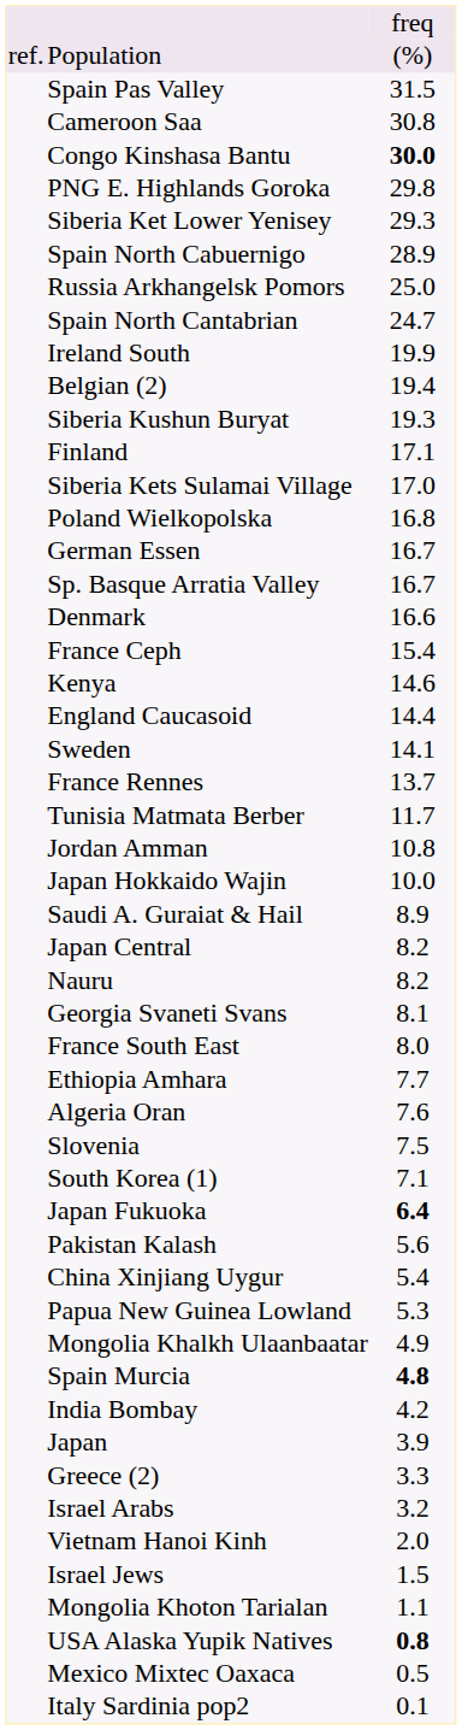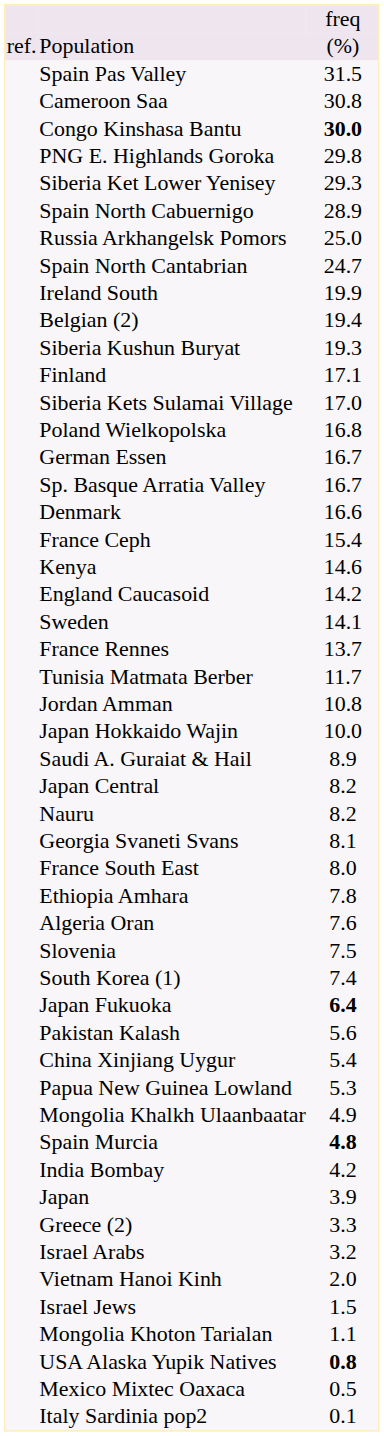 <table border="0" cellspacing="0" cellpadding="1" align="left" style="text-align:center; margin-right: 2em;  border:1px #ffeebb solid; background:#f8f6f8; ">
 <tr style="background:#efe5ef">
 <td></td>
 <td></td>
 <td>freq</td>
 </tr>
 <tr style="background:#eee5ef">
 <td>ref.</td>
 <td align="left">Population</td>
 <td style="width:50px">(%)</td>
 </tr>
 <tr>
 <td></td>
 <td align="left">Spain Pas Valley</td>
 <td>31.5</td>
 </tr>
 <tr>
 <td></td>
 <td align="left">Cameroon Saa</td>
 <td>30.8</td>
 </tr>
 <tr>
 <td></td>
 <td align="left">Congo Kinshasa Bantu</td>
 <td><strong>30.0</strong></td>
 </tr>
 <tr>
 <td></td>
 <td align="left">PNG E. Highlands Goroka</td>
 <td>29.8</td>
 </tr>
 <tr>
 <td></td>
 <td align="left">Siberia Ket Lower Yenisey</td>
 <td>29.3</td>
 </tr>
 <tr>
 <td></td>
 <td align="left">Spain North Cabuernigo</td>
 <td>28.9</td>
 </tr>
 <tr>
 <td></td>
 <td align="left">Russia Arkhangelsk Pomors</td>
 <td>25.0</td>
 </tr>
 <tr>
 <td></td>
 <td align="left">Spain North Cantabrian</td>
 <td>24.7</td>
 </tr>
 <tr>
 <td></td>
 <td align="left">Ireland South</td>
 <td>19.9</td>
 </tr>
 <tr>
 <td></td>
 <td align="left">Belgian (2)</td>
 <td>19.4</td>
 </tr>
 <tr>
 <td></td>
 <td align="left">Siberia Kushun Buryat</td>
 <td>19.3</td>
 </tr>
 <tr>
 <td></td>
 <td align="left">Finland</td>
 <td>17.1</td>
 </tr>
 <tr>
 <td></td>
 <td align="left">Siberia Kets Sulamai Village</td>
 <td>17.0</td>
 </tr>
 <tr>
 <td></td>
 <td align="left">Poland Wielkopolska</td>
 <td>16.8</td>
 </tr>
 <tr>
 <td></td>
 <td align="left">German Essen</td>
 <td>16.7</td>
 </tr>
 <tr>
 <td></td>
 <td align="left">Sp. Basque Arratia Valley</td>
 <td>16.7</td>
 </tr>
 <tr>
 <td></td>
 <td align="left">Denmark</td>
 <td>16.6</td>
 </tr>
 <tr>
 <td></td>
 <td align="left">France Ceph</td>
 <td>15.4</td>
 </tr>
 <tr>
 <td></td>
 <td align="left">Kenya</td>
 <td>14.6</td>
 </tr>
 <tr>
 <td></td>
 <td align="left">England Caucasoid</td>
-<td>14.4</td>
+<td>14.2</td>
 </tr>
 <tr>
 <td></td>
 <td align="left">Sweden</td>
 <td>14.1</td>
 </tr>
 <tr>
 <td></td>
 <td align="left">France Rennes</td>
 <td>13.7</td>
 </tr>
 <tr>
 <td></td>
 <td align="left">Tunisia Matmata Berber</td>
 <td>11.7</td>
 </tr>
 <tr>
 <td></td>
 <td align="left">Jordan Amman</td>
 <td>10.8</td>
 </tr>
 <tr>
 <td></td>
 <td align="left">Japan Hokkaido Wajin</td>
 <td>10.0</td>
 </tr>
 <tr>
 <td></td>
 <td align="left">Saudi A. Guraiat & Hail</td>
 <td>8.9</td>
 </tr>
 <tr>
 <td></td>
 <td align="left">Japan Central</td>
 <td>8.2</td>
 </tr>
 <tr>
 <td></td>
 <td align="left">Nauru</td>
 <td>8.2</td>
 </tr>
 <tr>
 <td></td>
 <td align="left">Georgia Svaneti Svans</td>
 <td>8.1</td>
 </tr>
 <tr>
 <td></td>
 <td align="left">France South East</td>
 <td>8.0</td>
 </tr>
 <tr>
 <td></td>
 <td align="left">Ethiopia Amhara</td>
-<td>7.7</td>
+<td>7.8</td>
 </tr>
 <tr>
 <td></td>
 <td align="left">Algeria Oran</td>
 <td>7.6</td>
 </tr>
 <tr>
 <td></td>
 <td align="left">Slovenia</td>
 <td>7.5</td>
 </tr>
 <tr>
 <td></td>
 <td align="left">South Korea (1)</td>
-<td>7.1</td>
+<td>7.4</td>
 </tr>
 <tr>
 <td></td>
 <td align="left">Japan Fukuoka</td>
 <td><strong>6.4</strong></td>
 </tr>
 <tr>
 <td></td>
 <td align="left">Pakistan Kalash</td>
 <td>5.6</td>
 </tr>
 <tr>
 <td></td>
 <td align="left">China Xinjiang Uygur</td>
 <td>5.4</td>
 </tr>
 <tr>
 <td></td>
 <td align="left">Papua New Guinea Lowland</td>
 <td>5.3</td>
 </tr>
 <tr>
 <td></td>
 <td align="left">Mongolia Khalkh Ulaanbaatar</td>
 <td>4.9</td>
 </tr>
 <tr>
 <td></td>
 <td align="left">Spain Murcia</td>
 <td><strong>4.8</strong></td>
 </tr>
 <tr>
 <td></td>
 <td align="left">India Bombay</td>
 <td>4.2</td>
 </tr>
 <tr>
 <td></td>
 <td align="left">Japan</td>
 <td>3.9</td>
 </tr>
 <tr>
 <td></td>
 <td align="left">Greece (2)</td>
 <td>3.3</td>
 </tr>
 <tr>
 <td></td>
 <td align="left">Israel Arabs</td>
 <td>3.2</td>
 </tr>
 <tr>
 <td></td>
 <td align="left">Vietnam Hanoi Kinh</td>
 <td>2.0</td>
 </tr>
 <tr>
 <td></td>
 <td align="left">Israel Jews</td>
 <td>1.5</td>
 </tr>
 <tr>
 <td></td>
 <td align="left">Mongolia Khoton Tarialan</td>
 <td>1.1</td>
 </tr>
 <tr>
 <td></td>
 <td align="left">USA Alaska Yupik Natives</td>
 <td><strong>0.8</strong></td>
 </tr>
 <tr>
 <td></td>
 <td align="left">Mexico Mixtec Oaxaca</td>
 <td>0.5</td>
 </tr>
 <tr>
 <td></td>
 <td align="left">Italy Sardinia pop2</td>
 <td>0.1</td>
 </tr>
 <tr>
 </tr>
 </table>
